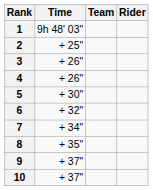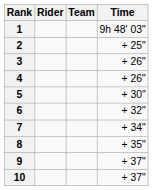 <table class="wikitable" margin-bottom:0;">
 <tr>
 <th scope="col">Rank</th>
+<th scope="col">Rider</th>
+<th scope="col">Team</th>
 <th scope="col">Time</th>
-<th scope="col">Team</th>
-<th scope="col">Rider</th>
 </tr>
 <tr>
 <th scope="row">1</th>
+<td> </td>
+<td></td>
 <td align="right">9h 48' 03"</td>
-<td></td>
-<td> </td>
 </tr>
 <tr>
 <th scope="row">2</th>
-<td align="right">+ 25"</td>
 <td></td>
 <td></td>
+<td align="right">+ 25"</td>
 </tr>
 <tr>
 <th scope="row">3</th>
-<td align="right">+ 26"</td>
 <td></td>
 <td></td>
+<td align="right">+ 26"</td>
 </tr>
 <tr>
 <th scope="row">4</th>
-<td align="right">+ 26"</td>
 <td></td>
 <td></td>
+<td align="right">+ 26"</td>
 </tr>
 <tr>
 <th scope="row">5</th>
-<td align="right">+ 30"</td>
 <td></td>
 <td></td>
+<td align="right">+ 30"</td>
 </tr>
 <tr>
 <th scope="row">6</th>
-<td align="right">+ 32"</td>
 <td></td>
 <td></td>
+<td align="right">+ 32"</td>
 </tr>
 <tr>
 <th scope="row">7</th>
-<td align="right">+ 34"</td>
 <td></td>
 <td></td>
+<td align="right">+ 34"</td>
 </tr>
 <tr>
 <th scope="row">8</th>
+<td> </td>
+<td></td>
 <td align="right">+ 35"</td>
-<td></td>
-<td> </td>
 </tr>
 <tr>
 <th scope="row">9</th>
-<td align="right">+ 37"</td>
 <td></td>
 <td></td>
+<td align="right">+ 37"</td>
 </tr>
 <tr>
 <th scope="row">10</th>
-<td align="right">+ 37"</td>
 <td></td>
 <td></td>
+<td align="right">+ 37"</td>
 </tr>
 </table>
